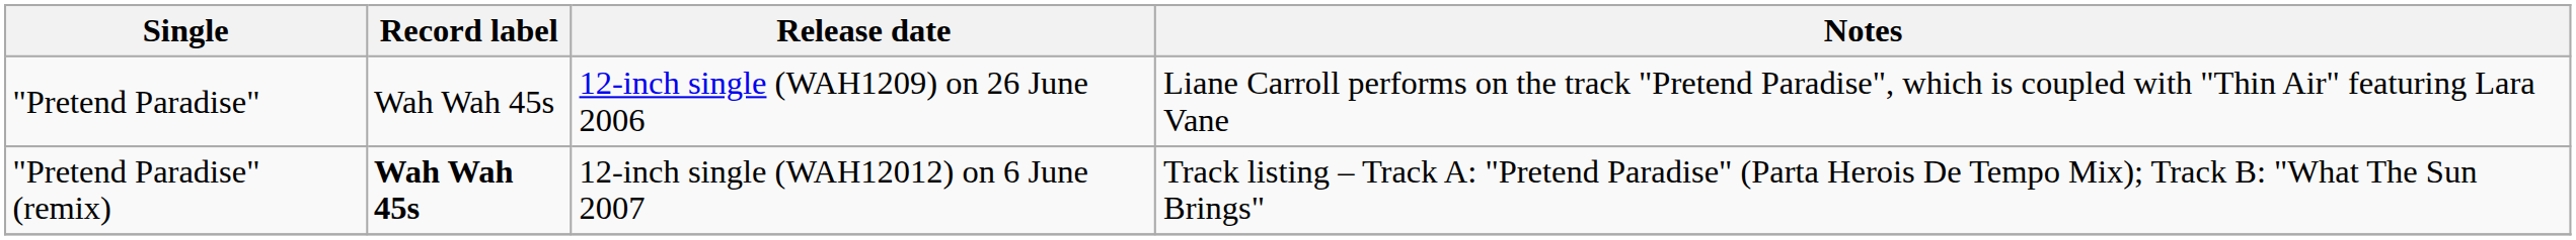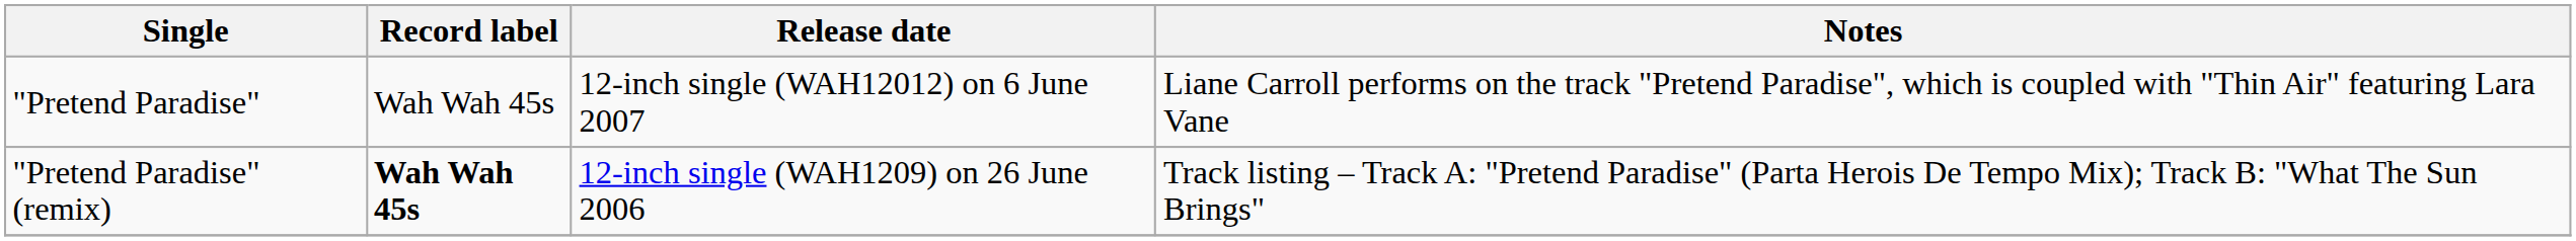 <table class="wikitable">
 <tr>
 <th>Single</th>
 <th>Record label</th>
 <th>Release date</th>
 <th>Notes</th>
 </tr>
 <tr>
 <td>"Pretend Paradise"</td>
 <td>Wah Wah 45s</td>
-<td><a href='#'>12-inch single</a> (WAH1209) on 26 June 2006</td>
+<td>12-inch single (WAH12012) on 6 June 2007</td>
 <td>Liane Carroll performs on the track "Pretend Paradise", which is coupled with "Thin Air" featuring Lara Vane</td>
 </tr>
 <tr>
 <td>"Pretend Paradise" (remix)</td>
 <td><strong>Wah Wah 45s</strong></td>
-<td>12-inch single (WAH12012) on 6 June 2007</td>
+<td><a href='#'>12-inch single</a> (WAH1209) on 26 June 2006</td>
 <td>Track listing – Track A: "Pretend Paradise" (Parta Herois De Tempo Mix); Track B: "What The Sun Brings"</td>
 </tr>
 <tr>
 </tr>
 </table>
